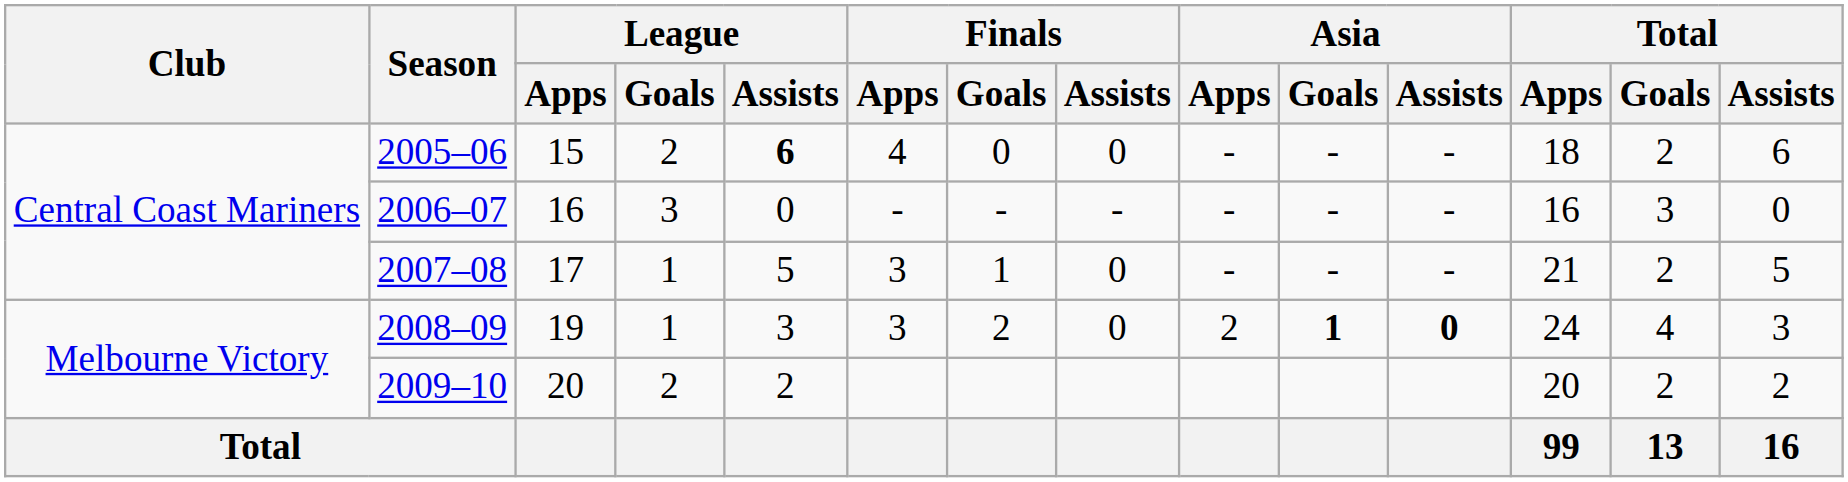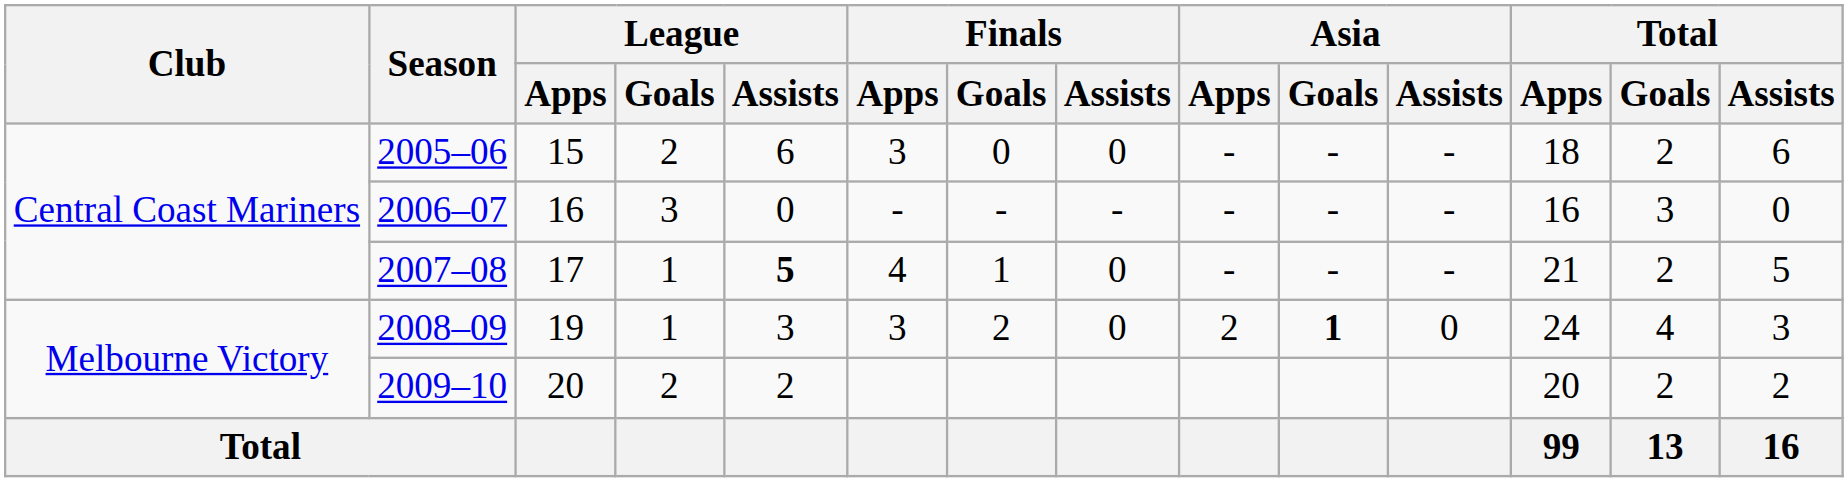 <table class="wikitable" style="text-align: center;">
 <tr>
 <th rowspan="2">Club</th>
 <th rowspan="2">Season</th>
 <th colspan="3">League</th>
 <th colspan="3">Finals</th>
 <th colspan="3">Asia</th>
 <th colspan="3">Total</th>
 </tr>
 <tr>
 <th>Apps</th>
 <th>Goals</th>
 <th>Assists</th>
 <th>Apps</th>
 <th>Goals</th>
 <th>Assists</th>
 <th>Apps</th>
 <th>Goals</th>
 <th>Assists</th>
 <th>Apps</th>
 <th>Goals</th>
 <th>Assists</th>
 </tr>
 <tr>
 <td rowspan="3" valign="center"><a href='#'>Central Coast Mariners</a></td>
 <td><a href='#'>2005–06</a></td>
 <td>15</td>
 <td>2</td>
-<td><strong>6</strong></td>
-<td>4</td>
+<td>6</td>
+<td>3</td>
 <td>0</td>
 <td>0</td>
 <td>-</td>
 <td>-</td>
 <td>-</td>
 <td>18</td>
 <td>2</td>
 <td>6</td>
 </tr>
 <tr>
 <td><a href='#'>2006–07</a></td>
 <td>16</td>
 <td>3</td>
 <td>0</td>
 <td>-</td>
 <td>-</td>
 <td>-</td>
 <td>-</td>
 <td>-</td>
 <td>-</td>
 <td>16</td>
 <td>3</td>
 <td>0</td>
 </tr>
 <tr>
 <td><a href='#'>2007–08</a></td>
 <td>17</td>
 <td>1</td>
-<td>5</td>
-<td>3</td>
+<td><strong>5</strong></td>
+<td>4</td>
 <td>1</td>
 <td>0</td>
 <td>-</td>
 <td>-</td>
 <td>-</td>
 <td>21</td>
 <td>2</td>
 <td>5</td>
 </tr>
 <tr>
 <td rowspan="2" valign="center"><a href='#'>Melbourne Victory</a></td>
 <td><a href='#'>2008–09</a></td>
 <td>19</td>
 <td>1</td>
 <td>3</td>
 <td>3</td>
 <td>2</td>
 <td>0</td>
 <td>2</td>
 <td><strong>1</strong></td>
-<td><strong>0</strong></td>
+<td>0</td>
 <td>24</td>
 <td>4</td>
 <td>3</td>
 </tr>
 <tr>
 <td><a href='#'>2009–10</a></td>
 <td>20</td>
 <td>2</td>
 <td>2</td>
 <td></td>
 <td></td>
 <td></td>
 <td></td>
 <td></td>
 <td></td>
 <td>20</td>
 <td>2</td>
 <td>2</td>
 </tr>
 <tr>
 <th colspan="2">Total</th>
 <th></th>
 <th></th>
 <th></th>
 <th></th>
 <th></th>
 <th></th>
 <th></th>
 <th></th>
 <th></th>
 <th>99</th>
 <th>13</th>
 <th>16</th>
 </tr>
 </table>
